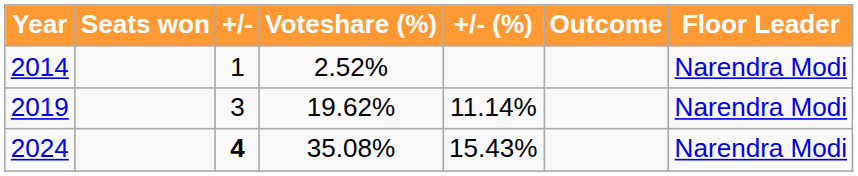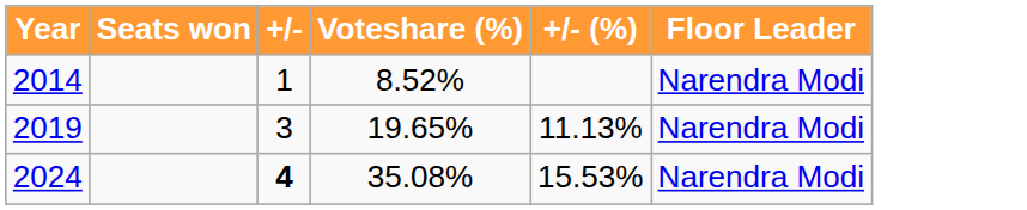 <table class="wikitable">
 <tr>
 <th style="background-color:#FF9933; color:white">Year</th>
 <th style="background-color:#FF9933; color:white">Seats won</th>
 <th style="background-color:#FF9933; color:white">+/-</th>
 <th style="background-color:#FF9933; color:white">Voteshare (%)</th>
 <th style="background-color:#FF9933; color:white">+/- (%)</th>
-<th style="background-color:#FF9933; color:white">Outcome</th>
 <th style="background-color:#FF9933; color:white">Floor Leader</th>
 </tr>
 <tr style="text-align:center;">
 <td><a href='#'>2014</a></td>
 <td></td>
 <td> 1</td>
-<td>2.52%</td>
-<td></td>
+<td>8.52%</td>
 <td></td>
 <td><a href='#'>Narendra Modi</a></td>
 </tr>
 <tr style="text-align:center;">
 <td><a href='#'>2019</a></td>
 <td></td>
 <td> 3</td>
-<td>19.62%</td>
-<td> 11.14%</td>
-<td></td>
+<td>19.65%</td>
+<td> 11.13%</td>
 <td><a href='#'>Narendra Modi</a></td>
 </tr>
 <tr style="text-align:center;">
 <td><a href='#'>2024</a></td>
 <td></td>
 <td><strong> 4</strong></td>
 <td>35.08%</td>
-<td> 15.43%</td>
-<td></td>
+<td> 15.53%</td>
 <td><a href='#'>Narendra Modi</a></td>
 </tr>
 </table>
